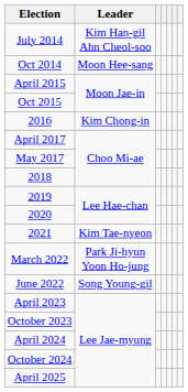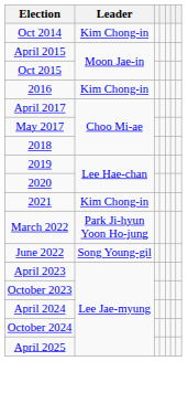 <table class="wikitable" style="text-align:center">
 <tr>
 <th>Election</th>
 <th>Leader</th>
 <th></th>
 <th></th>
 <th></th>
 <th></th>
 <th></th>
 </tr>
 <tr>
-<td><a href='#'>July 2014</a></td>
-<td><a href='#'>Kim Han-gil</a><br><a href='#'>Ahn Cheol-soo</a></td>
-<td></td>
-<td></td>
-<td></td>
-<td></td>
-<td></td>
-</tr>
-<tr>
 <td><a href='#'>Oct 2014</a></td>
-<td><a href='#'>Moon Hee-sang</a></td>
+<td><a href='#'>Kim Chong-in</a></td>
 <td></td>
 <td></td>
 <td></td>
 <td></td>
 <td></td>
 </tr>
 <tr>
 <td><a href='#'>April 2015</a></td>
 <td rowspan="2"><a href='#'>Moon Jae-in</a></td>
 <td></td>
 <td></td>
 <td></td>
 <td></td>
 <td></td>
 </tr>
 <tr>
 <td><a href='#'>Oct 2015</a></td>
 <td></td>
 <td></td>
 <td></td>
 <td></td>
 <td></td>
 </tr>
 <tr>
 <td><a href='#'>2016</a></td>
 <td><a href='#'>Kim Chong-in</a></td>
 <td></td>
 <td></td>
 <td></td>
 <td></td>
 <td></td>
 </tr>
 <tr>
 <td><a href='#'>April 2017</a></td>
 <td rowspan="3"><a href='#'>Choo Mi-ae</a></td>
 <td></td>
 <td></td>
 <td></td>
 <td></td>
 <td></td>
 </tr>
 <tr>
 <td><a href='#'>May 2017</a></td>
 <td></td>
 <td></td>
 <td></td>
 <td></td>
 <td></td>
 </tr>
 <tr>
 <td><a href='#'>2018</a></td>
 <td></td>
 <td></td>
 <td></td>
 <td></td>
 <td></td>
 </tr>
 <tr>
 <td><a href='#'>2019</a></td>
 <td rowspan="2"><a href='#'>Lee Hae-chan</a></td>
 <td></td>
 <td></td>
 <td></td>
 <td></td>
 <td></td>
 </tr>
 <tr>
 <td><a href='#'>2020</a></td>
 <td></td>
 <td></td>
 <td></td>
 <td></td>
 <td></td>
 </tr>
 <tr>
 <td><a href='#'>2021</a></td>
-<td><a href='#'>Kim Tae-nyeon</a></td>
+<td><a href='#'>Kim Chong-in</a></td>
 <td></td>
 <td></td>
 <td></td>
 <td></td>
 <td></td>
 </tr>
 <tr>
 <td><a href='#'>March 2022</a></td>
 <td><a href='#'>Park Ji-hyun</a><br><a href='#'>Yoon Ho-jung</a></td>
 <td></td>
 <td></td>
 <td></td>
 <td></td>
 <td></td>
 </tr>
 <tr>
 <td><a href='#'>June 2022</a></td>
 <td><a href='#'>Song Young-gil</a></td>
 <td></td>
 <td></td>
 <td></td>
 <td></td>
 <td></td>
 </tr>
 <tr>
 <td><a href='#'>April 2023</a></td>
 <td rowspan=5><a href='#'>Lee Jae-myung</a></td>
 <td></td>
 <td></td>
 <td></td>
 <td></td>
 <td></td>
 </tr>
 <tr>
 <td><a href='#'>October 2023</a></td>
 <td></td>
 <td></td>
 <td></td>
 <td></td>
 <td></td>
 </tr>
 <tr>
 <td><a href='#'>April 2024</a></td>
 <td></td>
 <td></td>
 <td></td>
 <td></td>
 <td></td>
 </tr>
 <tr>
 <td><a href='#'>October 2024</a></td>
 <td></td>
 <td></td>
 <td></td>
 <td></td>
 <td></td>
 </tr>
 <tr>
 <td><a href='#'>April 2025</a></td>
 <td></td>
 <td></td>
 <td></td>
 <td></td>
 <td></td>
 </tr>
 </table>
